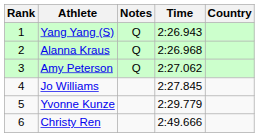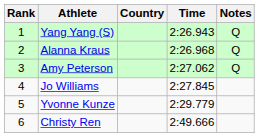 <table class="wikitable sortable" style="text-align:center">
 <tr>
 <th>Rank</th>
 <th>Athlete</th>
+<th>Country</th>
+<th>Time</th>
 <th>Notes</th>
-<th>Time</th>
-<th>Country</th>
 </tr>
 <tr bgcolor=ccffcc>
 <td>1</td>
 <td align=left><a href='#'>Yang Yang (S)</a></td>
+<td align=left></td>
+<td>2:26.943</td>
 <td>Q </td>
-<td>2:26.943</td>
-<td align=left></td>
 </tr>
 <tr bgcolor=ccffcc>
 <td>2</td>
 <td align=left><a href='#'>Alanna Kraus</a></td>
+<td align=left></td>
+<td>2:26.968</td>
 <td>Q</td>
-<td>2:26.968</td>
-<td align=left></td>
 </tr>
 <tr bgcolor=ccffcc>
 <td>3</td>
 <td align=left><a href='#'>Amy Peterson</a></td>
+<td align=left></td>
+<td>2:27.062</td>
 <td>Q</td>
-<td>2:27.062</td>
-<td align=left></td>
 </tr>
 <tr>
 <td>4</td>
 <td align=left><a href='#'>Jo Williams</a></td>
+<td align=left></td>
+<td>2:27.845</td>
 <td></td>
-<td>2:27.845</td>
-<td align=left></td>
 </tr>
 <tr>
 <td>5</td>
 <td align=left><a href='#'>Yvonne Kunze</a></td>
+<td align=left></td>
+<td>2:29.779</td>
 <td></td>
-<td>2:29.779</td>
-<td align=left></td>
 </tr>
 <tr>
 <td>6</td>
 <td align=left><a href='#'>Christy Ren</a></td>
+<td align=left></td>
+<td>2:49.666</td>
 <td></td>
-<td>2:49.666</td>
-<td align=left></td>
 </tr>
 </table>
